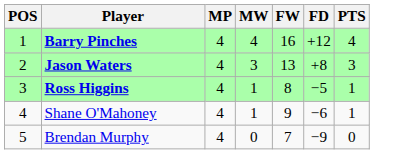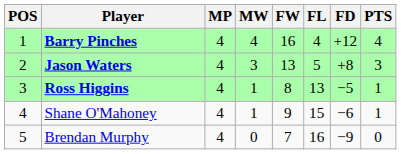 <table class="wikitable" style="text-align: center;">
 <tr>
 <th width=20>POS</th>
 <th width=165>Player</th>
 <th width=20>MP</th>
 <th width=20>MW</th>
 <th width=20>FW</th>
+<th width=20>FL</th>
 <th width=20>FD</th>
 <th width=20>PTS</th>
 </tr>
 <tr style="background:#afa;">
 <td>1</td>
 <td style="text-align:left;"> <strong><a href='#'>Barry Pinches</a></strong></td>
 <td>4</td>
 <td>4</td>
 <td>16</td>
+<td>4</td>
 <td>+12</td>
 <td>4</td>
 </tr>
 <tr style="background:#afa;">
 <td>2</td>
 <td style="text-align:left;"> <strong><a href='#'>Jason Waters</a></strong></td>
 <td>4</td>
 <td>3</td>
 <td>13</td>
+<td>5</td>
 <td>+8</td>
 <td>3</td>
 </tr>
 <tr style="background:#afa;">
 <td>3</td>
 <td style="text-align:left;"> <strong><a href='#'>Ross Higgins</a></strong></td>
 <td>4</td>
 <td>1</td>
 <td>8</td>
+<td>13</td>
 <td>−5</td>
 <td>1</td>
 </tr>
 <tr>
 <td>4</td>
 <td style="text-align:left;"> <a href='#'>Shane O'Mahoney</a></td>
 <td>4</td>
 <td>1</td>
 <td>9</td>
+<td>15</td>
 <td>−6</td>
 <td>1</td>
 </tr>
 <tr>
 <td>5</td>
 <td style="text-align:left;"> <a href='#'>Brendan Murphy</a></td>
 <td>4</td>
 <td>0</td>
 <td>7</td>
+<td>16</td>
 <td>−9</td>
 <td>0</td>
 </tr>
 </table>
